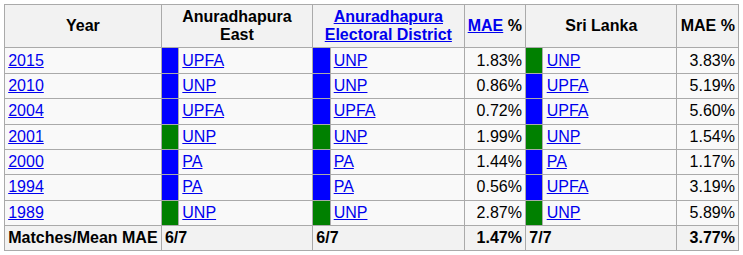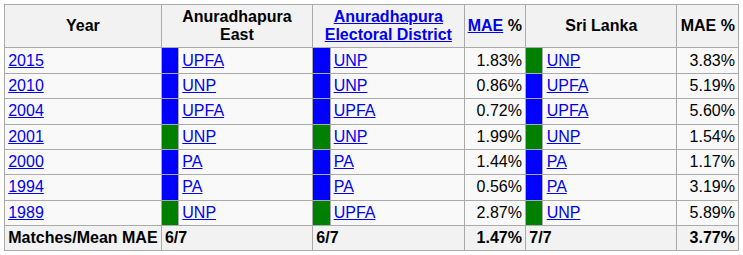 <table class="wikitable">
 <tr>
 <th>Year</th>
 <th colspan="2" width="144px">Anuradhapura East</th>
 <th colspan="2" width="144px"><a href='#'>Anuradhapura Electoral District</a></th>
 <th><a href='#'>MAE</a> %</th>
 <th colspan="2" width="144px">Sri Lanka</th>
 <th>MAE %</th>
 </tr>
 <tr>
 <td><a href='#'>2015</a></td>
 <td style="background-color:blue;" width="10px"></td>
 <td style="text-align:left;"><a href='#'>UPFA</a></td>
 <td style="background-color:blue;" width="10px"></td>
 <td style="text-align:left;"><a href='#'>UNP</a></td>
 <td style="text-align:right;">1.83%</td>
 <td style="background-color:green;" width="10px"></td>
 <td style="text-align:left;"><a href='#'>UNP</a></td>
 <td style="text-align:right;">3.83%</td>
 </tr>
 <tr>
 <td><a href='#'>2010</a></td>
 <td style="background-color:blue;" width="10px"></td>
 <td style="text-align:left;"><a href='#'>UNP</a></td>
 <td style="background-color:blue;" width="10px"></td>
 <td style="text-align:left;"><a href='#'>UNP</a></td>
 <td style="text-align:right;">0.86%</td>
 <td style="background-color:blue;" width="10px"></td>
 <td style="text-align:left;"><a href='#'>UPFA</a></td>
 <td style="text-align:right;">5.19%</td>
 </tr>
 <tr>
 <td><a href='#'>2004</a></td>
 <td style="background-color:blue;" width="10px"></td>
 <td style="text-align:left;"><a href='#'>UPFA</a></td>
 <td style="background-color:blue;" width="10px"></td>
 <td style="text-align:left;"><a href='#'>UPFA</a></td>
 <td style="text-align:right;">0.72%</td>
 <td style="background-color:blue;" width="10px"></td>
 <td style="text-align:left;"><a href='#'>UPFA</a></td>
 <td style="text-align:right;">5.60%</td>
 </tr>
 <tr>
 <td><a href='#'>2001</a></td>
 <td style="background-color:green;" width="10px"></td>
 <td style="text-align:left;"><a href='#'>UNP</a></td>
 <td style="background-color:green;" width="10px"></td>
 <td style="text-align:left;"><a href='#'>UNP</a></td>
 <td style="text-align:right;">1.99%</td>
 <td style="background-color:green;" width="10px"></td>
 <td style="text-align:left;"><a href='#'>UNP</a></td>
 <td style="text-align:right;">1.54%</td>
 </tr>
 <tr>
 <td><a href='#'>2000</a></td>
 <td style="background-color:blue;" width="10px"></td>
 <td style="text-align:left;"><a href='#'>PA</a></td>
 <td style="background-color:blue;" width="10px"></td>
 <td style="text-align:left;"><a href='#'>PA</a></td>
 <td style="text-align:right;">1.44%</td>
 <td style="background-color:blue;" width="10px"></td>
 <td style="text-align:left;"><a href='#'>PA</a></td>
 <td style="text-align:right;">1.17%</td>
 </tr>
 <tr>
 <td><a href='#'>1994</a></td>
 <td style="background-color:blue;" width="10px"></td>
 <td style="text-align:left;"><a href='#'>PA</a></td>
 <td style="background-color:blue;" width="10px"></td>
 <td style="text-align:left;"><a href='#'>PA</a></td>
 <td style="text-align:right;">0.56%</td>
 <td style="background-color:blue;" width="10px"></td>
-<td style="text-align:left;"><a href='#'>UPFA</a></td>
+<td style="text-align:left;"><a href='#'>PA</a></td>
 <td style="text-align:right;">3.19%</td>
 </tr>
 <tr>
 <td><a href='#'>1989</a></td>
 <td style="background-color:green;" width="10px"></td>
 <td style="text-align:left;"><a href='#'>UNP</a></td>
 <td style="background-color:green;" width="10px"></td>
-<td style="text-align:left;"><a href='#'>UNP</a></td>
+<td style="text-align:left;"><a href='#'>UPFA</a></td>
 <td style="text-align:right;">2.87%</td>
 <td style="background-color:green;" width="10px"></td>
 <td style="text-align:left;"><a href='#'>UNP</a></td>
 <td style="text-align:right;">5.89%</td>
 </tr>
 <tr>
 <th>Matches/Mean MAE</th>
 <th style="text-align:left;"colspan="2" width="144px">6/7</th>
 <th style="text-align:left;"colspan="2" width="144px">6/7</th>
 <th style="text-align:right;">1.47%</th>
 <th style="text-align:left;"colspan="2" width="144px">7/7</th>
 <th style="text-align:right;">3.77%</th>
 </tr>
 </table>
